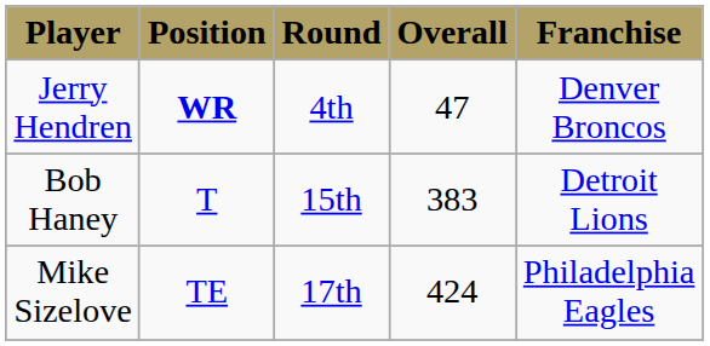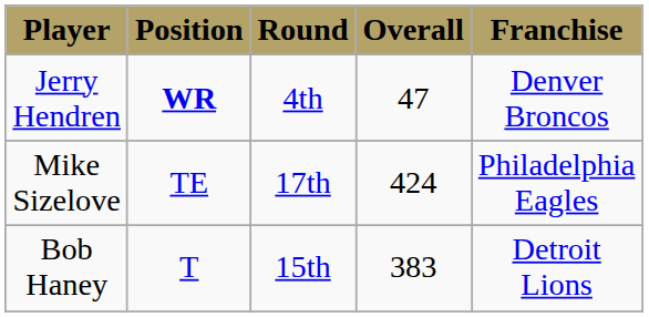 <table class="wikitable" style="text-align:center" width="45%">
 <tr align="center"  style="background:#B3A369;color:black;">
 <td><strong>Player</strong></td>
 <td><strong>Position</strong></td>
 <td><strong>Round</strong></td>
 <td><strong>Overall</strong></td>
 <td><strong>Franchise</strong></td>
 </tr>
 <tr>
 <td><a href='#'>Jerry Hendren</a></td>
 <td><strong><a href='#'>WR</a></strong></td>
 <td><a href='#'>4th</a></td>
 <td>47</td>
 <td><a href='#'>Denver Broncos</a></td>
 </tr>
 <tr>
+<td>Mike Sizelove</td>
+<td><a href='#'>TE</a></td>
+<td><a href='#'>17th</a></td>
+<td>424</td>
+<td><a href='#'>Philadelphia Eagles</a></td>
+</tr>
+<tr>
 <td>Bob Haney</td>
 <td><a href='#'>T</a></td>
 <td><a href='#'>15th</a></td>
 <td>383</td>
 <td><a href='#'>Detroit Lions</a></td>
 </tr>
-<tr>
-<td>Mike Sizelove</td>
-<td><a href='#'>TE</a></td>
-<td><a href='#'>17th</a></td>
-<td>424</td>
-<td><a href='#'>Philadelphia Eagles</a></td>
-</tr>
 </table>
